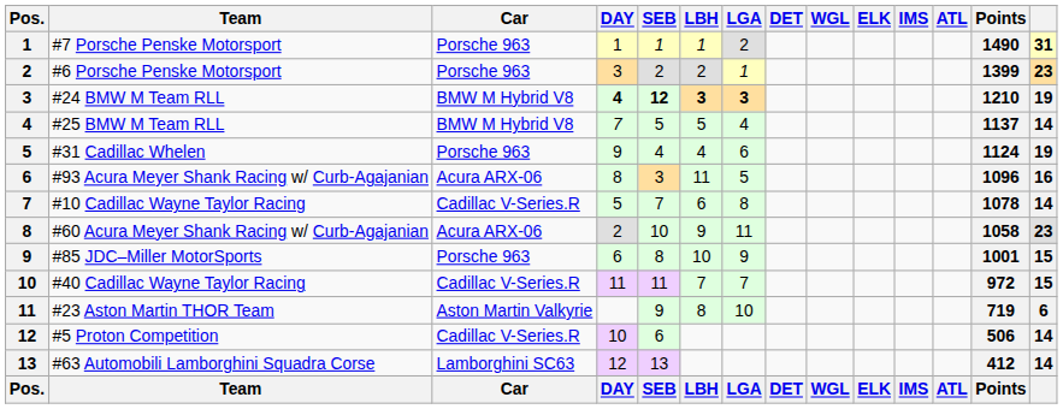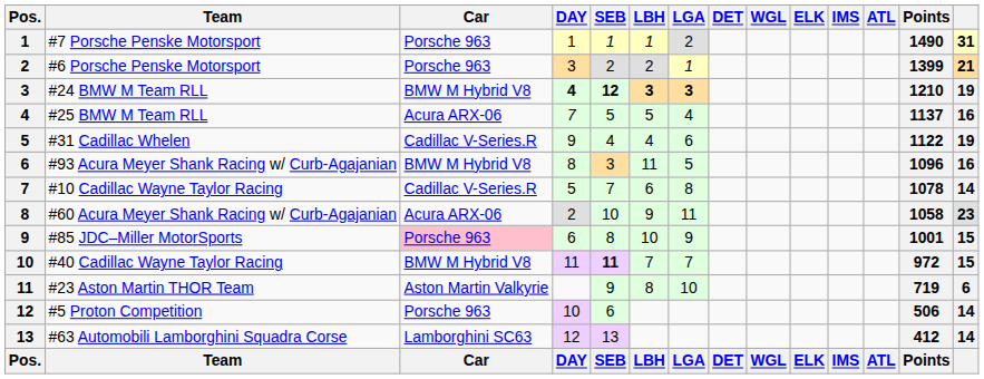 <table class="wikitable" style="font-size:84%;">
 <tr>
 <th>Pos.</th>
 <th>Team</th>
 <th>Car</th>
 <th><a href='#'>DAY</a></th>
 <th><a href='#'>SEB</a></th>
 <th><a href='#'>LBH</a></th>
 <th><a href='#'>LGA</a></th>
 <th><a href='#'>DET</a></th>
 <th><a href='#'>WGL</a></th>
 <th><a href='#'>ELK</a></th>
 <th><a href='#'>IMS</a></th>
 <th><a href='#'>ATL</a></th>
 <th>Points</th>
 <th></th>
 </tr>
 <tr>
 <th>1</th>
 <td>#7 <a href='#'>Porsche Penske Motorsport</a></td>
 <td><a href='#'>Porsche 963</a></td>
 <td style="background:#ffffbf" align="center">1</td>
 <td style="background:#ffffbf" align="center"><em>1</em></td>
 <td style="background:#ffffbf" align="center"><em>1</em></td>
 <td style="background:#dfdfdf" align="center">2</td>
 <td style="background:#" align="center"></td>
 <td style="background:#" align="center"></td>
 <td style="background:#" align="center"></td>
 <td style="background:#" align="center"></td>
 <td style="background:#" align="center"></td>
 <th>1490</th>
 <th style="background:#ffffbf">31</th>
 </tr>
 <tr>
 <th>2</th>
 <td>#6 <a href='#'>Porsche Penske Motorsport</a></td>
 <td><a href='#'>Porsche 963</a></td>
 <td style="background:#ffdf9f" align="center">3</td>
 <td style="background:#dfdfdf" align="center">2</td>
 <td style="background:#dfdfdf" align="center">2</td>
 <td style="background:#ffffbf" align="center"><em>1</em></td>
 <td style="background:#" align="center"></td>
 <td style="background:#" align="center"></td>
 <td style="background:#" align="center"></td>
 <td style="background:#" align="center"></td>
 <td style="background:#" align="center"></td>
 <th>1399</th>
-<th style="background:#ffdf9f">23</th>
+<th style="background:#ffdf9f">21</th>
 </tr>
 <tr>
 <th>3</th>
 <td>#24 <a href='#'>BMW M Team RLL</a></td>
 <td><a href='#'>BMW M Hybrid V8</a></td>
 <td style="background:#dfffdf" align="center"><strong>4</strong></td>
 <td style="background:#dfffdf" align="center"><strong>12</strong></td>
 <td style="background:#ffdf9f" align="center"><strong>3</strong></td>
 <td style="background:#ffdf9f" align="center"><strong>3</strong></td>
 <td style="background:#" align="center"></td>
 <td style="background:#" align="center"></td>
 <td style="background:#" align="center"></td>
 <td style="background:#" align="center"></td>
 <td style="background:#" align="center"></td>
 <th>1210</th>
 <th>19</th>
 </tr>
 <tr>
 <th>4</th>
 <td>#25 <a href='#'>BMW M Team RLL</a></td>
-<td><a href='#'>BMW M Hybrid V8</a></td>
+<td><a href='#'>Acura ARX-06</a></td>
 <td style="background:#dfffdf" align="center"><em>7</em></td>
 <td style="background:#dfffdf" align="center">5</td>
 <td style="background:#dfffdf" align="center">5</td>
 <td style="background:#dfffdf" align="center">4</td>
 <td style="background:#" align="center"></td>
 <td style="background:#" align="center"></td>
 <td style="background:#" align="center"></td>
 <td style="background:#" align="center"></td>
 <td style="background:#" align="center"></td>
 <th>1137</th>
-<th>14</th>
+<th>16</th>
 </tr>
 <tr>
 <th>5</th>
 <td>#31 <a href='#'>Cadillac Whelen</a></td>
-<td><a href='#'>Porsche 963</a></td>
+<td><a href='#'>Cadillac V-Series.R</a></td>
 <td style="background:#dfffdf" align="center">9</td>
 <td style="background:#dfffdf" align="center">4</td>
 <td style="background:#dfffdf" align="center">4</td>
 <td style="background:#dfffdf" align="center">6</td>
 <td style="background:#" align="center"></td>
 <td style="background:#" align="center"></td>
 <td style="background:#" align="center"></td>
 <td style="background:#" align="center"></td>
 <td style="background:#" align="center"></td>
-<th>1124</th>
+<th>1122</th>
 <th>19</th>
 </tr>
 <tr>
 <th>6</th>
 <td>#93 <a href='#'>Acura Meyer Shank Racing</a> w/ <a href='#'>Curb-Agajanian</a></td>
-<td><a href='#'>Acura ARX-06</a></td>
+<td><a href='#'>BMW M Hybrid V8</a></td>
 <td style="background:#dfffdf" align="center">8</td>
 <td style="background:#ffdf9f" align="center">3</td>
 <td style="background:#dfffdf" align="center">11</td>
 <td style="background:#dfffdf" align="center">5</td>
 <td style="background:#" align="center"></td>
 <td style="background:#" align="center"></td>
 <td style="background:#" align="center"></td>
 <td style="background:#" align="center"></td>
 <td style="background:#" align="center"></td>
 <th>1096</th>
 <th>16</th>
 </tr>
 <tr>
 <th>7</th>
 <td>#10 <a href='#'>Cadillac Wayne Taylor Racing</a></td>
 <td><a href='#'>Cadillac V-Series.R</a></td>
 <td style="background:#dfffdf" align="center">5</td>
 <td style="background:#dfffdf" align="center">7</td>
 <td style="background:#dfffdf" align="center">6</td>
 <td style="background:#dfffdf" align="center">8</td>
 <td style="background:#" align="center"></td>
 <td style="background:#" align="center"></td>
 <td style="background:#" align="center"></td>
 <td style="background:#" align="center"></td>
 <td style="background:#" align="center"></td>
 <th>1078</th>
 <th>14</th>
 </tr>
 <tr>
 <th>8</th>
 <td>#60 <a href='#'>Acura Meyer Shank Racing</a> w/ <a href='#'>Curb-Agajanian</a></td>
 <td><a href='#'>Acura ARX-06</a></td>
 <td style="background:#dfdfdf" align="center">2</td>
 <td style="background:#dfffdf" align="center">10</td>
 <td style="background:#dfffdf" align="center">9</td>
 <td style="background:#dfffdf" align="center">11</td>
 <td style="background:#" align="center"></td>
 <td style="background:#" align="center"></td>
 <td style="background:#" align="center"></td>
 <td style="background:#" align="center"></td>
 <td style="background:#" align="center"></td>
 <th>1058</th>
 <th style="background:#dfdfdf">23</th>
 </tr>
 <tr>
 <th>9</th>
 <td>#85 <a href='#'>JDC–Miller MotorSports</a></td>
-<td><a href='#'>Porsche 963</a></td>
+<td style="background: pink;"><a href='#'>Porsche 963</a></td>
 <td style="background:#dfffdf" align="center">6</td>
 <td style="background:#dfffdf" align="center">8</td>
 <td style="background:#dfffdf" align="center">10</td>
 <td style="background:#dfffdf" align="center">9</td>
 <td style="background:#" align="center"></td>
 <td style="background:#" align="center"></td>
 <td style="background:#" align="center"></td>
 <td style="background:#" align="center"></td>
 <td style="background:#" align="center"></td>
 <th>1001</th>
 <th>15</th>
 </tr>
 <tr>
 <th>10</th>
 <td>#40 <a href='#'>Cadillac Wayne Taylor Racing</a></td>
-<td><a href='#'>Cadillac V-Series.R</a></td>
+<td><a href='#'>BMW M Hybrid V8</a></td>
 <td style="background:#efcfff" align="center">11</td>
-<td style="background:#efcfff" align="center">11</td>
+<td style="background:#efcfff" align="center"><strong>11</strong></td>
 <td style="background:#dfffdf" align="center">7</td>
 <td style="background:#dfffdf" align="center">7</td>
 <td style="background:#" align="center"></td>
 <td style="background:#" align="center"></td>
 <td style="background:#" align="center"></td>
 <td style="background:#" align="center"></td>
 <td style="background:#" align="center"></td>
 <th>972</th>
 <th>15</th>
 </tr>
 <tr>
 <th>11</th>
 <td>#23 <a href='#'>Aston Martin THOR Team</a></td>
 <td><a href='#'>Aston Martin Valkyrie</a></td>
 <td></td>
 <td style="background:#dfffdf" align="center">9</td>
 <td style="background:#dfffdf" align="center">8</td>
 <td style="background:#dfffdf" align="center">10</td>
 <td style="background:#" align="center"></td>
 <td style="background:#" align="center"></td>
 <td style="background:#" align="center"></td>
 <td style="background:#" align="center"></td>
 <td style="background:#" align="center"></td>
 <th>719</th>
 <th>6</th>
 </tr>
 <tr>
 <th>12</th>
 <td>#5 <a href='#'>Proton Competition</a></td>
-<td><a href='#'>Cadillac V-Series.R</a></td>
+<td><a href='#'>Porsche 963</a></td>
 <td style="background:#efcfff" align="center">10</td>
 <td style="background:#dfffdf" align="center">6</td>
 <td></td>
 <td></td>
 <td style="background:#" align="center"></td>
 <td style="background:#" align="center"></td>
 <td style="background:#" align="center"></td>
 <td style="background:#" align="center"></td>
 <td style="background:#" align="center"></td>
 <th>506</th>
 <th>14</th>
 </tr>
 <tr>
 <th>13</th>
 <td>#63 <a href='#'>Automobili Lamborghini Squadra Corse</a></td>
 <td><a href='#'>Lamborghini SC63</a></td>
 <td style="background:#efcfff" align="center">12</td>
 <td style="background:#efcfff" align="center">13</td>
 <td></td>
 <td></td>
 <td style="background:#" align="center"></td>
 <td style="background:#" align="center"></td>
 <td style="background:#" align="center"></td>
 <td style="background:#" align="center"></td>
 <td style="background:#" align="center"></td>
 <th>412</th>
 <th>14</th>
 </tr>
 <tr>
 <th>Pos.</th>
 <th>Team</th>
 <th>Car</th>
 <th><a href='#'>DAY</a></th>
 <th><a href='#'>SEB</a></th>
 <th><a href='#'>LBH</a></th>
 <th><a href='#'>LGA</a></th>
 <th><a href='#'>DET</a></th>
 <th><a href='#'>WGL</a></th>
 <th><a href='#'>ELK</a></th>
 <th><a href='#'>IMS</a></th>
 <th><a href='#'>ATL</a></th>
 <th>Points</th>
 <th></th>
 </tr>
 </table>
